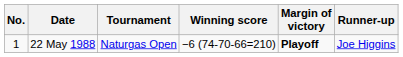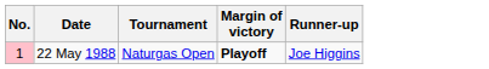 <table class="wikitable" style="font-size:95%;">
 <tr>
 <th>No.</th>
 <th>Date</th>
 <th>Tournament</th>
-<th>Winning score</th>
 <th>Margin of<br>victory</th>
 <th>Runner-up</th>
 </tr>
 <tr>
-<td align=center>1</td>
+<td align=center style="background: pink;">1</td>
 <td align=right>22 May <a href='#'>1988</a></td>
 <td><a href='#'>Naturgas Open</a></td>
-<td>−6 (74-70-66=210)</td>
 <td><strong>Playoff</strong></td>
 <td> <a href='#'>Joe Higgins</a></td>
 </tr>
 </table>
